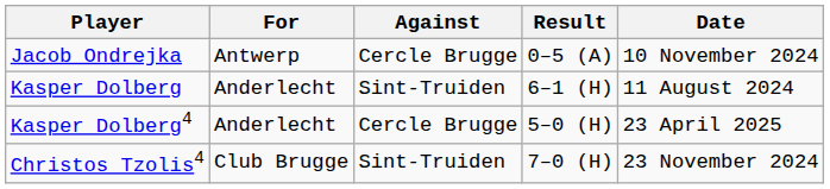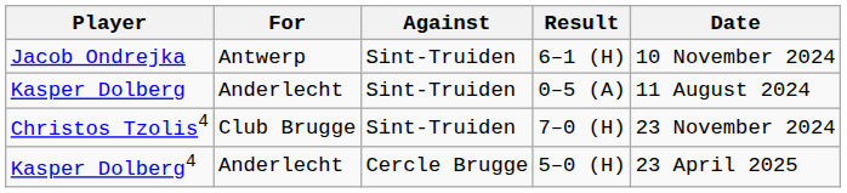 <table class="wikitable">
 <tr>
 <th>Player</th>
 <th>For</th>
 <th>Against</th>
 <th>Result</th>
 <th>Date</th>
 </tr>
 <tr>
 <td> <a href='#'>Jacob Ondrejka</a></td>
 <td>Antwerp</td>
-<td>Cercle Brugge</td>
-<td>0–5 (A)</td>
+<td>Sint-Truiden</td>
+<td>6–1 (H)</td>
 <td>10 November 2024</td>
 </tr>
 <tr>
 <td> <a href='#'>Kasper Dolberg</a></td>
 <td>Anderlecht</td>
 <td>Sint-Truiden</td>
-<td>6–1 (H)</td>
+<td>0–5 (A)</td>
 <td>11 August 2024</td>
+</tr>
+<tr>
+<td> <a href='#'>Christos Tzolis</a><sup>4</sup></td>
+<td>Club Brugge</td>
+<td>Sint-Truiden</td>
+<td>7–0 (H)</td>
+<td>23 November 2024</td>
 </tr>
 <tr>
 <td> <a href='#'>Kasper Dolberg</a><sup>4</sup></td>
 <td>Anderlecht</td>
 <td>Cercle Brugge</td>
 <td>5–0 (H)</td>
 <td>23 April 2025</td>
 </tr>
-<tr>
-<td> <a href='#'>Christos Tzolis</a><sup>4</sup></td>
-<td>Club Brugge</td>
-<td>Sint-Truiden</td>
-<td>7–0 (H)</td>
-<td>23 November 2024</td>
-</tr>
 </table>
